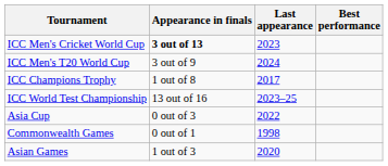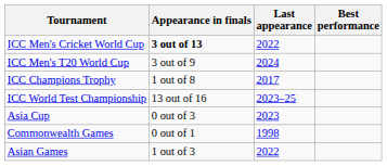 <table class="wikitable sortable" style="text-align:left;">
 <tr>
 <th>Tournament</th>
 <th data-sort-type="number">Appearance in finals</th>
 <th>Last<br>appearance</th>
 <th>Best<br>performance</th>
 </tr>
 <tr>
 <td><a href='#'>ICC Men's Cricket World Cup</a></td>
 <td><strong>3 out of 13</strong></td>
-<td><a href='#'>2023</a></td>
+<td><a href='#'>2022</a></td>
 <td></td>
 </tr>
 <tr>
 <td><a href='#'>ICC Men's T20 World Cup</a></td>
 <td>3 out of 9</td>
 <td><a href='#'>2024</a></td>
 <td></td>
 </tr>
 <tr>
 <td><a href='#'>ICC Champions Trophy</a></td>
 <td>1 out of 8</td>
 <td><a href='#'>2017</a></td>
 <td></td>
 </tr>
 <tr>
 <td><a href='#'>ICC World Test Championship</a></td>
 <td>13 out of 16</td>
 <td><a href='#'>2023–25</a></td>
 <td></td>
 </tr>
 <tr>
 <td><a href='#'>Asia Cup</a></td>
 <td>0 out of 3</td>
-<td><a href='#'>2022</a></td>
+<td><a href='#'>2023</a></td>
 <td></td>
 </tr>
 <tr>
 <td><a href='#'>Commonwealth Games</a></td>
 <td>0 out of 1</td>
 <td><a href='#'>1998</a></td>
 <td></td>
 </tr>
 <tr>
 <td><a href='#'>Asian Games</a></td>
 <td>1 out of 3</td>
-<td><a href='#'>2020</a></td>
+<td><a href='#'>2022</a></td>
 <td></td>
 </tr>
 </table>
